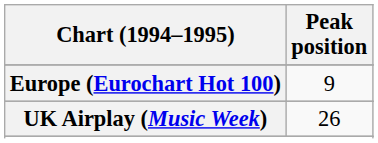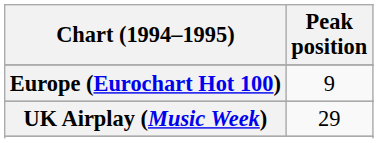 <table class="wikitable sortable plainrowheaders" style="text-align:center">
 <tr>
 <th scope="col">Chart (1994–1995)</th>
 <th scope="col">Peak<br>position</th>
 </tr>
 <tr>
 </tr>
 <tr>
 </tr>
 <tr>
 <th scope="row">Europe (<a href='#'>Eurochart Hot 100</a>)</th>
 <td>9</td>
 </tr>
 <tr>
 </tr>
 <tr>
 </tr>
 <tr>
 </tr>
 <tr>
 </tr>
 <tr>
 </tr>
 <tr>
 </tr>
 <tr>
 <th scope="row">UK Airplay (<em><a href='#'>Music Week</a></em>)</th>
-<td>26</td>
+<td>29</td>
 </tr>
 <tr>
 </tr>
 <tr>
 </tr>
 <tr>
 </tr>
 </table>
